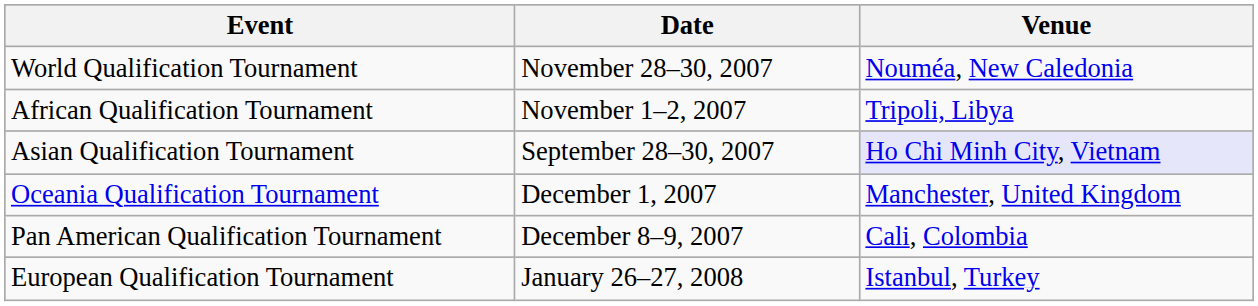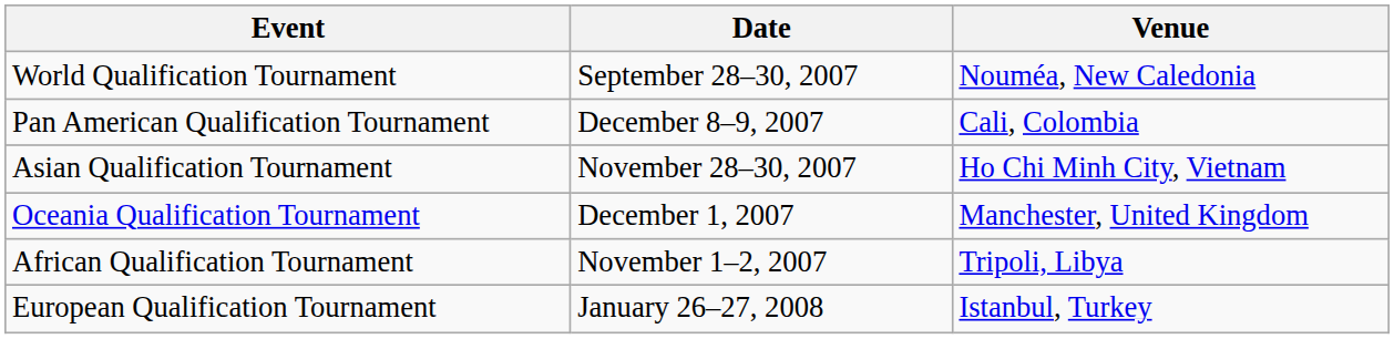 <table class=wikitable>
 <tr>
 <th width=300>Event</th>
 <th width=200>Date</th>
 <th width=230>Venue</th>
 </tr>
 <tr>
 <td>World Qualification Tournament</td>
+<td>September 28–30, 2007</td>
+<td> <a href='#'>Nouméa</a>, <a href='#'>New Caledonia</a></td>
+</tr>
+<tr>
+<td>Pan American Qualification Tournament</td>
+<td>December 8–9, 2007</td>
+<td> <a href='#'>Cali</a>, <a href='#'>Colombia</a></td>
+</tr>
+<tr>
+<td>Asian Qualification Tournament</td>
 <td>November 28–30, 2007</td>
-<td> <a href='#'>Nouméa</a>, <a href='#'>New Caledonia</a></td>
+<td> <a href='#'>Ho Chi Minh City</a>, <a href='#'>Vietnam</a></td>
+</tr>
+<tr>
+<td><a href='#'>Oceania Qualification Tournament</a></td>
+<td>December 1, 2007</td>
+<td> <a href='#'>Manchester</a>, <a href='#'>United Kingdom</a></td>
 </tr>
 <tr>
 <td>African Qualification Tournament</td>
 <td>November 1–2, 2007</td>
 <td> <a href='#'>Tripoli, Libya</a></td>
 </tr>
 <tr>
-<td>Asian Qualification Tournament</td>
-<td>September 28–30, 2007</td>
-<td style="background: lavender;"> <a href='#'>Ho Chi Minh City</a>, <a href='#'>Vietnam</a></td>
-</tr>
-<tr>
-<td><a href='#'>Oceania Qualification Tournament</a></td>
-<td>December 1, 2007</td>
-<td> <a href='#'>Manchester</a>, <a href='#'>United Kingdom</a></td>
-</tr>
-<tr>
-<td>Pan American Qualification Tournament</td>
-<td>December 8–9, 2007</td>
-<td> <a href='#'>Cali</a>, <a href='#'>Colombia</a></td>
-</tr>
-<tr>
 <td>European Qualification Tournament</td>
 <td>January 26–27, 2008</td>
 <td> <a href='#'>Istanbul</a>, <a href='#'>Turkey</a></td>
 </tr>
 </table>
